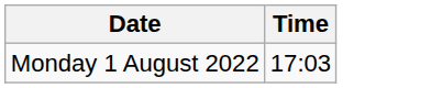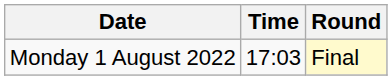 <table class="wikitable">
 <tr>
 <th>Date</th>
 <th>Time</th>
+<th>Round</th>
 </tr>
 <tr>
 <td>Monday 1 August 2022</td>
 <td>17:03</td>
+<td style=background:lemonchiffon>Final</td>
 </tr>
 </table>
